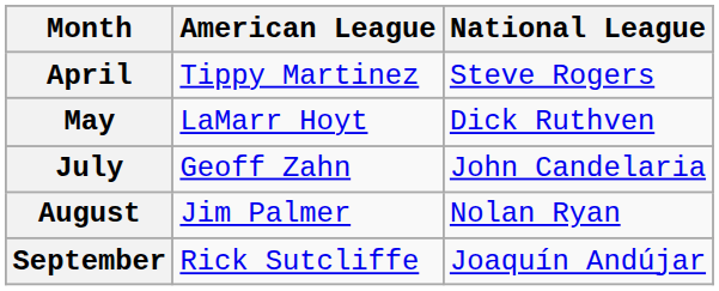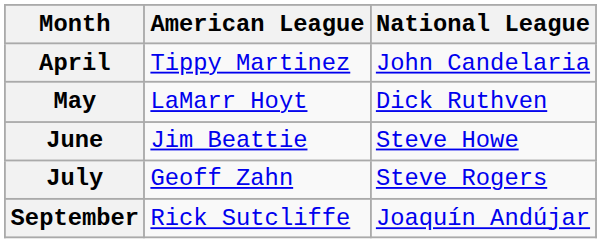 <table class="wikitable">
 <tr>
 <th>Month</th>
 <th>American League</th>
 <th>National League</th>
 </tr>
 <tr>
 <th>April</th>
 <td><a href='#'>Tippy Martinez</a></td>
-<td><a href='#'>Steve Rogers</a></td>
+<td><a href='#'>John Candelaria</a></td>
 </tr>
 <tr>
 <th>May</th>
 <td><a href='#'>LaMarr Hoyt</a></td>
 <td><a href='#'>Dick Ruthven</a></td>
 </tr>
 <tr>
+<th>June</th>
+<td><a href='#'>Jim Beattie</a></td>
+<td><a href='#'>Steve Howe</a></td>
+</tr>
+<tr>
 <th>July</th>
 <td><a href='#'>Geoff Zahn</a></td>
-<td><a href='#'>John Candelaria</a></td>
-</tr>
-<tr>
-<th>August</th>
-<td><a href='#'>Jim Palmer</a></td>
-<td><a href='#'>Nolan Ryan</a></td>
+<td><a href='#'>Steve Rogers</a></td>
 </tr>
 <tr>
 <th>September</th>
 <td><a href='#'>Rick Sutcliffe</a></td>
 <td><a href='#'>Joaquín Andújar</a></td>
 </tr>
 </table>
